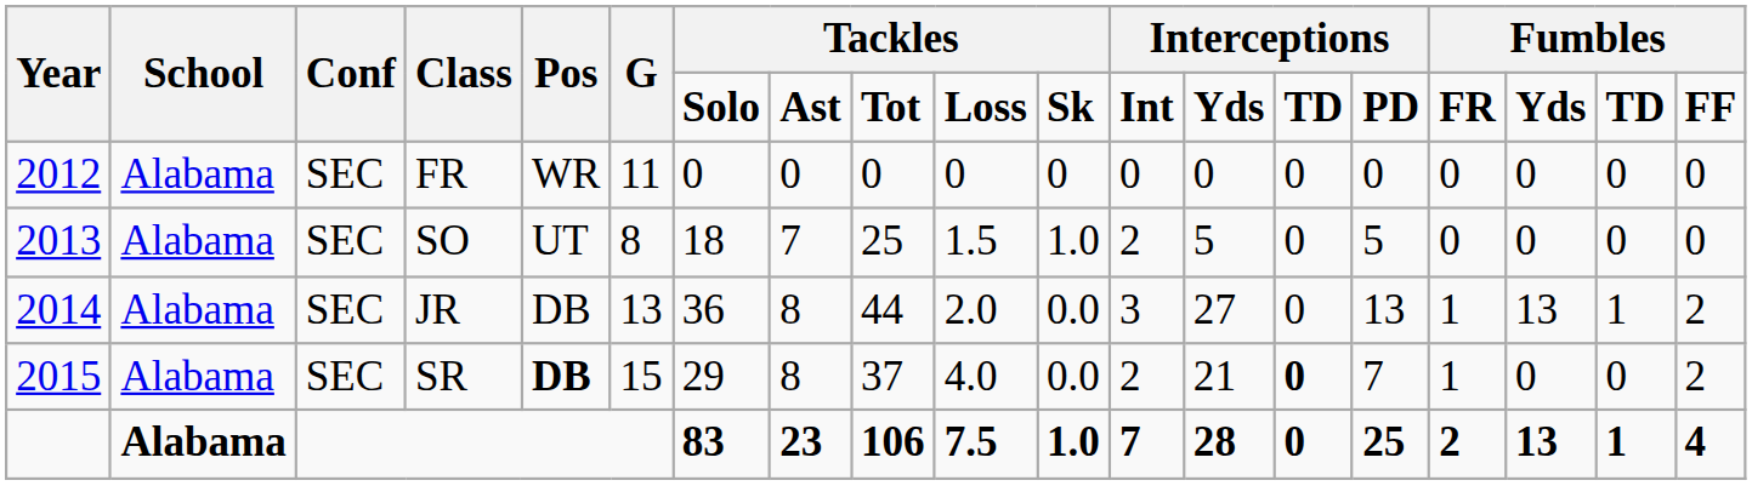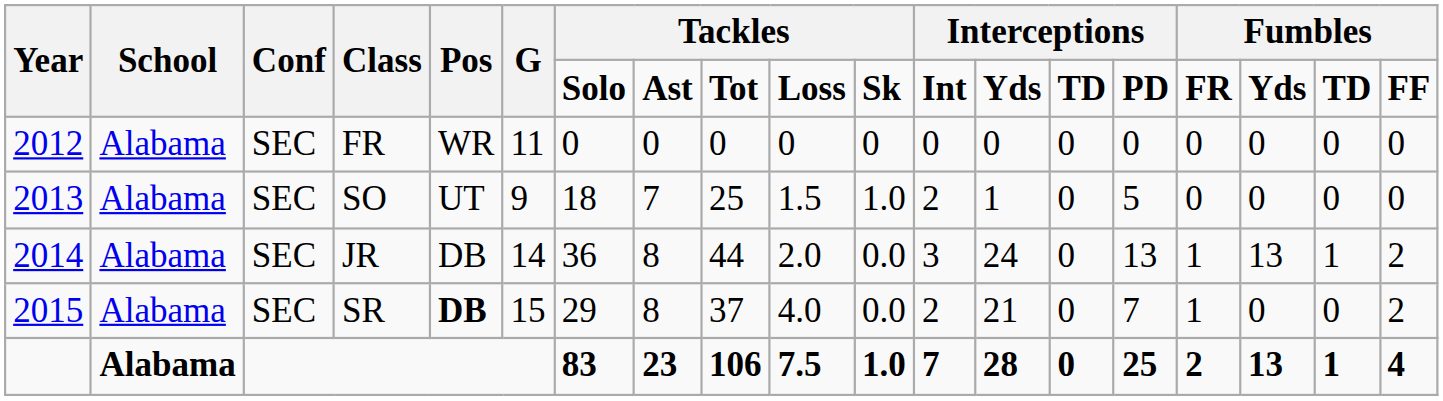 <table class="wikitable">
 <tr>
 <th rowspan="2">Year</th>
 <th rowspan="2">School</th>
 <th rowspan="2">Conf</th>
 <th rowspan="2">Class</th>
 <th rowspan="2">Pos</th>
 <th rowspan="2">G</th>
 <th colspan="5" style="text-align: center; font-weight:bold;">Tackles</th>
 <th colspan="4" style="text-align: center; font-weight:bold;">Interceptions</th>
 <th colspan="4" style="text-align: center; font-weight:bold;">Fumbles</th>
 </tr>
 <tr>
 <td><strong>Solo</strong></td>
 <td><strong>Ast</strong></td>
 <td><strong>Tot</strong></td>
 <td><strong>Loss</strong></td>
 <td><strong>Sk</strong></td>
 <td><strong>Int</strong></td>
 <td><strong>Yds</strong></td>
 <td><strong>TD</strong></td>
 <td><strong>PD</strong></td>
 <td><strong>FR</strong></td>
 <td><strong>Yds</strong></td>
 <td><strong>TD</strong></td>
 <td><strong>FF</strong></td>
 </tr>
 <tr>
 <td><a href='#'>2012</a></td>
 <td><a href='#'>Alabama</a></td>
 <td>SEC</td>
 <td>FR</td>
 <td>WR</td>
 <td>11</td>
 <td>0</td>
 <td>0</td>
 <td>0</td>
 <td>0</td>
 <td>0</td>
 <td>0</td>
 <td>0</td>
 <td>0</td>
 <td>0</td>
 <td>0</td>
 <td>0</td>
 <td>0</td>
 <td>0</td>
 </tr>
 <tr>
 <td><a href='#'>2013</a></td>
 <td><a href='#'>Alabama</a></td>
 <td>SEC</td>
 <td>SO</td>
 <td>UT</td>
-<td>8</td>
+<td>9</td>
 <td>18</td>
 <td>7</td>
 <td>25</td>
 <td>1.5</td>
 <td>1.0</td>
 <td>2</td>
-<td>5</td>
+<td>1</td>
 <td>0</td>
 <td>5</td>
 <td>0</td>
 <td>0</td>
 <td>0</td>
 <td>0</td>
 </tr>
 <tr>
 <td><a href='#'>2014</a></td>
 <td><a href='#'>Alabama</a></td>
 <td>SEC</td>
 <td>JR</td>
 <td>DB</td>
-<td>13</td>
+<td>14</td>
 <td>36</td>
 <td>8</td>
 <td>44</td>
 <td>2.0</td>
 <td>0.0</td>
 <td>3</td>
-<td>27</td>
+<td>24</td>
 <td>0</td>
 <td>13</td>
 <td>1</td>
 <td>13</td>
 <td>1</td>
 <td>2</td>
 </tr>
 <tr>
 <td><a href='#'>2015</a></td>
 <td><a href='#'>Alabama</a></td>
 <td>SEC</td>
 <td>SR</td>
 <td><strong>DB</strong></td>
 <td>15</td>
 <td>29</td>
 <td>8</td>
 <td>37</td>
 <td>4.0</td>
 <td>0.0</td>
 <td>2</td>
 <td>21</td>
-<td><strong>0</strong></td>
+<td>0</td>
 <td>7</td>
 <td>1</td>
 <td>0</td>
 <td>0</td>
 <td>2</td>
 </tr>
 <tr>
 <td><strong></strong></td>
 <td><strong>Alabama</strong></td>
 <td colspan="4"></td>
 <td><strong>83</strong></td>
 <td><strong>23</strong></td>
 <td><strong>106</strong></td>
 <td><strong>7.5</strong></td>
 <td><strong>1.0</strong></td>
 <td><strong>7</strong></td>
 <td><strong>28</strong></td>
 <td><strong>0</strong></td>
 <td><strong>25</strong></td>
 <td><strong>2</strong></td>
 <td><strong>13</strong></td>
 <td><strong>1</strong></td>
 <td><strong>4</strong></td>
 </tr>
 </table>
